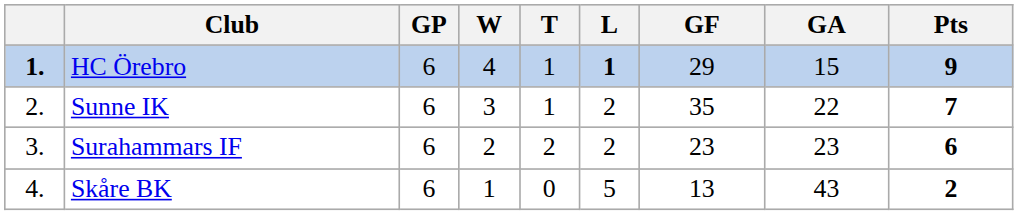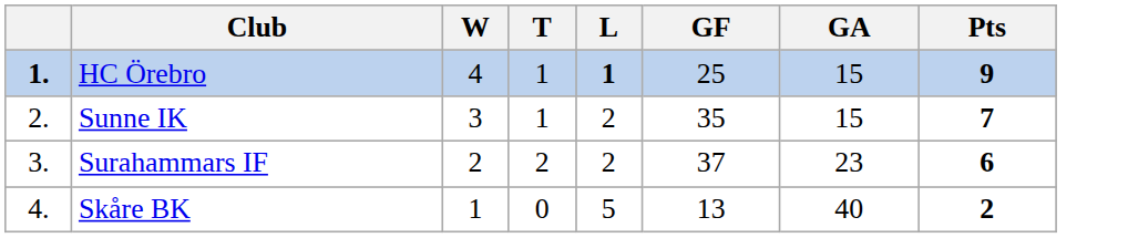 <table class="wikitable">
 <tr>
 <th width="30"></th>
 <th width="200">Club</th>
-<th width="30">GP</th>
 <th width="30">W</th>
 <th width="30">T</th>
 <th width="30">L</th>
 <th width="70">GF</th>
 <th width="70">GA</th>
 <th width="70">Pts</th>
 </tr>
 <tr bgcolor="#BCD2EE" align="center">
 <td><strong>1.</strong></td>
 <td align="left"><a href='#'>HC Örebro</a></td>
-<td>6</td>
 <td>4</td>
 <td>1</td>
 <td><strong>1</strong></td>
-<td>29</td>
+<td>25</td>
 <td>15</td>
 <td><strong>9</strong></td>
 </tr>
 <tr bgcolor="#FFFFFF" align="center">
 <td>2.</td>
 <td align="left"><a href='#'>Sunne IK</a></td>
-<td>6</td>
 <td>3</td>
 <td>1</td>
 <td>2</td>
 <td>35</td>
-<td>22</td>
+<td>15</td>
 <td><strong>7</strong></td>
 </tr>
 <tr bgcolor="#FFFFFF" align="center">
 <td>3.</td>
 <td align="left"><a href='#'>Surahammars IF</a></td>
-<td>6</td>
 <td>2</td>
 <td>2</td>
 <td>2</td>
-<td>23</td>
+<td>37</td>
 <td>23</td>
 <td><strong>6</strong></td>
 </tr>
 <tr bgcolor="#FFFFFF" align="center">
 <td>4.</td>
 <td align="left"><a href='#'>Skåre BK</a></td>
-<td>6</td>
 <td>1</td>
 <td>0</td>
 <td>5</td>
 <td>13</td>
-<td>43</td>
+<td>40</td>
 <td><strong>2</strong></td>
 </tr>
 </table>
